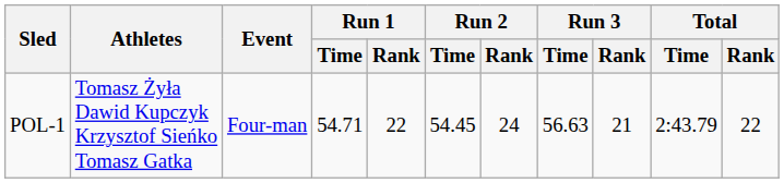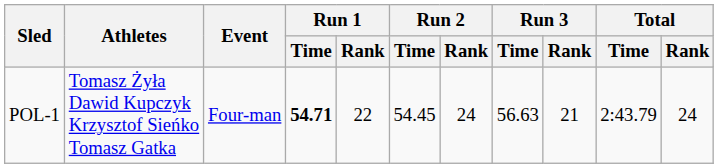 <table class="wikitable"  border="1" style="font-size:90%">
 <tr>
 <th rowspan="2">Sled</th>
 <th rowspan="2">Athletes</th>
 <th rowspan="2">Event</th>
 <th colspan="2">Run 1</th>
 <th colspan="2">Run 2</th>
 <th colspan="2">Run 3</th>
 <th colspan="2">Total</th>
 </tr>
 <tr>
 <th>Time</th>
 <th>Rank</th>
 <th>Time</th>
 <th>Rank</th>
 <th>Time</th>
 <th>Rank</th>
 <th>Time</th>
 <th>Rank</th>
 </tr>
 <tr>
 <td align="center">POL-1</td>
 <td><a href='#'>Tomasz Żyła</a><br><a href='#'>Dawid Kupczyk</a><br><a href='#'>Krzysztof Sieńko</a><br><a href='#'>Tomasz Gatka</a></td>
 <td><a href='#'>Four-man</a></td>
-<td align="center">54.71</td>
+<td align="center"><strong>54.71</strong></td>
 <td align="center">22</td>
 <td align="center">54.45</td>
 <td align="center">24</td>
 <td align="center">56.63</td>
 <td align="center">21</td>
 <td align="center">2:43.79</td>
-<td align="center">22</td>
+<td align="center">24</td>
 </tr>
 </table>
